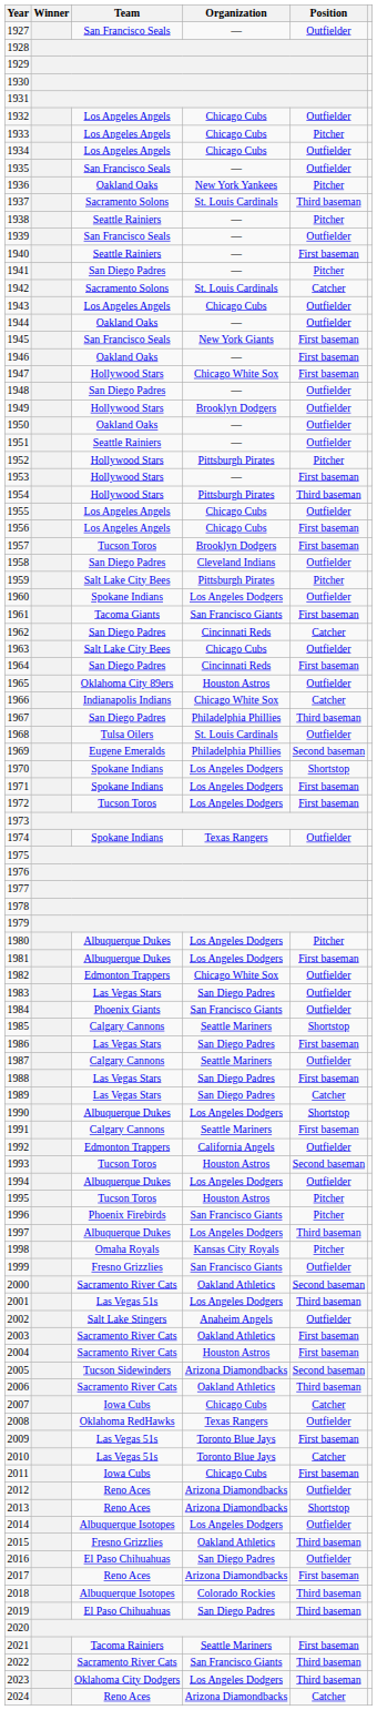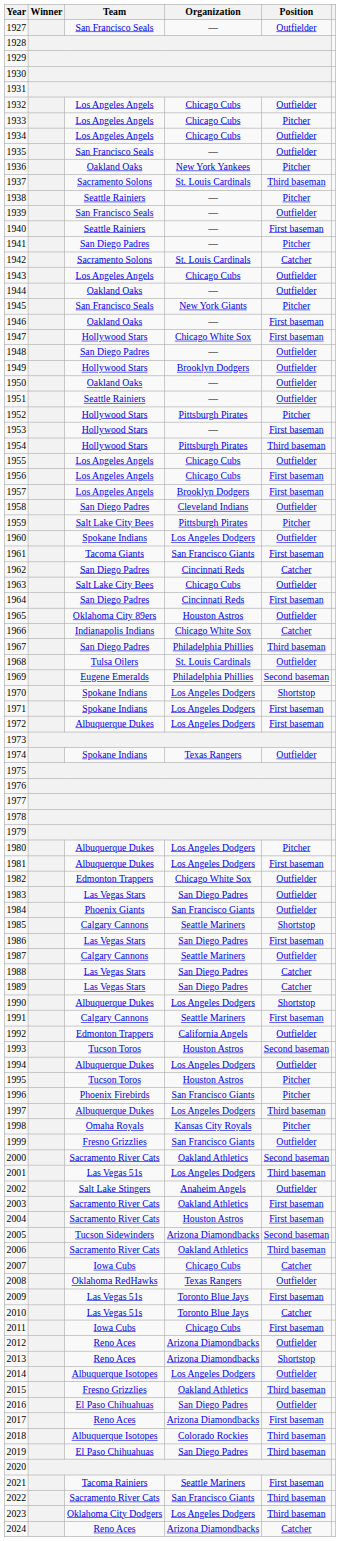 <table class="wikitable sortable plainrowheaders" style="text-align:center">
 <tr>
 <th scope="col">Year</th>
 <th scope="col">Winner</th>
 <th scope="col">Team</th>
 <th scope="col">Organization</th>
 <th scope="col">Position</th>
 <th scope="col" class="unsortable"></th>
 </tr>
 <tr>
 <td>1927</td>
 <th scope="row" style="text-align:center"></th>
 <td><a href='#'>San Francisco Seals</a></td>
 <td>—</td>
 <td><a href='#'>Outfielder</a></td>
 <td></td>
 </tr>
 <tr>
 <td>1928</td>
 <th scope="row" style="text-align:center" colspan="4"></th>
 <td></td>
 </tr>
 <tr>
 <td>1929</td>
 <th scope="row" style="text-align:center" colspan="4"></th>
 <td></td>
 </tr>
 <tr>
 <td>1930</td>
 <th scope="row" style="text-align:center" colspan="4"></th>
 <td></td>
 </tr>
 <tr>
 <td>1931</td>
 <th scope="row" style="text-align:center" colspan="4"></th>
 <td></td>
 </tr>
 <tr>
 <td>1932</td>
 <th scope="row" style="text-align:center"></th>
 <td><a href='#'>Los Angeles Angels</a></td>
 <td><a href='#'>Chicago Cubs</a></td>
 <td><a href='#'>Outfielder</a></td>
 <td></td>
 </tr>
 <tr>
 <td>1933</td>
 <th scope="row" style="text-align:center"></th>
 <td><a href='#'>Los Angeles Angels</a></td>
 <td><a href='#'>Chicago Cubs</a></td>
 <td><a href='#'>Pitcher</a></td>
 <td></td>
 </tr>
 <tr>
 <td>1934</td>
 <th scope="row" style="text-align:center"></th>
 <td><a href='#'>Los Angeles Angels</a></td>
 <td><a href='#'>Chicago Cubs</a></td>
 <td><a href='#'>Outfielder</a></td>
 <td></td>
 </tr>
 <tr>
 <td>1935</td>
 <th scope="row" style="text-align:center"></th>
 <td><a href='#'>San Francisco Seals</a></td>
 <td>—</td>
 <td><a href='#'>Outfielder</a></td>
 <td></td>
 </tr>
 <tr>
 <td>1936</td>
 <th scope="row" style="text-align:center"></th>
 <td><a href='#'>Oakland Oaks</a></td>
 <td><a href='#'>New York Yankees</a></td>
 <td><a href='#'>Pitcher</a></td>
 <td></td>
 </tr>
 <tr>
 <td>1937</td>
 <th scope="row" style="text-align:center"></th>
 <td><a href='#'>Sacramento Solons</a></td>
 <td><a href='#'>St. Louis Cardinals</a></td>
 <td><a href='#'>Third baseman</a></td>
 <td></td>
 </tr>
 <tr>
 <td>1938</td>
 <th scope="row" style="text-align:center"></th>
 <td><a href='#'>Seattle Rainiers</a></td>
 <td>—</td>
 <td><a href='#'>Pitcher</a></td>
 <td></td>
 </tr>
 <tr>
 <td>1939</td>
 <th scope="row" style="text-align:center"></th>
 <td><a href='#'>San Francisco Seals</a></td>
 <td>—</td>
 <td><a href='#'>Outfielder</a></td>
 <td></td>
 </tr>
 <tr>
 <td>1940</td>
 <th scope="row" style="text-align:center"></th>
 <td><a href='#'>Seattle Rainiers</a></td>
 <td>—</td>
 <td><a href='#'>First baseman</a></td>
 <td></td>
 </tr>
 <tr>
 <td>1941</td>
 <th scope="row" style="text-align:center"></th>
 <td><a href='#'>San Diego Padres</a></td>
 <td>—</td>
 <td><a href='#'>Pitcher</a></td>
 <td></td>
 </tr>
 <tr>
 <td>1942</td>
 <th scope="row" style="text-align:center"></th>
 <td><a href='#'>Sacramento Solons</a></td>
 <td><a href='#'>St. Louis Cardinals</a></td>
 <td><a href='#'>Catcher</a></td>
 <td></td>
 </tr>
 <tr>
 <td>1943</td>
 <th scope="row" style="text-align:center"></th>
 <td><a href='#'>Los Angeles Angels</a></td>
 <td><a href='#'>Chicago Cubs</a></td>
 <td><a href='#'>Outfielder</a></td>
 <td></td>
 </tr>
 <tr>
 <td>1944</td>
 <th scope="row" style="text-align:center"> </th>
 <td><a href='#'>Oakland Oaks</a></td>
 <td>—</td>
 <td><a href='#'>Outfielder</a></td>
 <td></td>
 </tr>
 <tr>
 <td>1945</td>
 <th scope="row" style="text-align:center"></th>
 <td><a href='#'>San Francisco Seals</a></td>
 <td><a href='#'>New York Giants</a></td>
-<td><a href='#'>First baseman</a></td>
+<td><a href='#'>Pitcher</a></td>
 <td></td>
 </tr>
 <tr>
 <td>1946</td>
 <th scope="row" style="text-align:center"> </th>
 <td><a href='#'>Oakland Oaks</a></td>
 <td>—</td>
 <td><a href='#'>First baseman</a></td>
 <td></td>
 </tr>
 <tr>
 <td>1947</td>
 <th scope="row" style="text-align:center"></th>
 <td><a href='#'>Hollywood Stars</a></td>
 <td><a href='#'>Chicago White Sox</a></td>
 <td><a href='#'>First baseman</a></td>
 <td></td>
 </tr>
 <tr>
 <td>1948</td>
 <th scope="row" style="text-align:center"></th>
 <td><a href='#'>San Diego Padres</a></td>
 <td>—</td>
 <td><a href='#'>Outfielder</a></td>
 <td></td>
 </tr>
 <tr>
 <td>1949</td>
 <th scope="row" style="text-align:center"></th>
 <td><a href='#'>Hollywood Stars</a></td>
 <td><a href='#'>Brooklyn Dodgers</a></td>
 <td><a href='#'>Outfielder</a></td>
 <td></td>
 </tr>
 <tr>
 <td>1950</td>
 <th scope="row" style="text-align:center"></th>
 <td><a href='#'>Oakland Oaks</a></td>
 <td>—</td>
 <td><a href='#'>Outfielder</a></td>
 <td></td>
 </tr>
 <tr>
 <td>1951</td>
 <th scope="row" style="text-align:center"></th>
 <td><a href='#'>Seattle Rainiers</a></td>
 <td>—</td>
 <td><a href='#'>Outfielder</a></td>
 <td></td>
 </tr>
 <tr>
 <td>1952</td>
 <th scope="row" style="text-align:center"></th>
 <td><a href='#'>Hollywood Stars</a></td>
 <td><a href='#'>Pittsburgh Pirates</a></td>
 <td><a href='#'>Pitcher</a></td>
 <td></td>
 </tr>
 <tr>
 <td>1953</td>
 <th scope="row" style="text-align:center"></th>
 <td><a href='#'>Hollywood Stars</a></td>
 <td>—</td>
 <td><a href='#'>First baseman</a></td>
 <td></td>
 </tr>
 <tr>
 <td>1954</td>
 <th scope="row" style="text-align:center"></th>
 <td><a href='#'>Hollywood Stars</a></td>
 <td><a href='#'>Pittsburgh Pirates</a></td>
 <td><a href='#'>Third baseman</a></td>
 <td></td>
 </tr>
 <tr>
 <td>1955</td>
 <th scope="row" style="text-align:center"> </th>
 <td><a href='#'>Los Angeles Angels</a></td>
 <td><a href='#'>Chicago Cubs</a></td>
 <td><a href='#'>Outfielder</a></td>
 <td></td>
 </tr>
 <tr>
 <td>1956</td>
 <th scope="row" style="text-align:center"> </th>
 <td><a href='#'>Los Angeles Angels</a></td>
 <td><a href='#'>Chicago Cubs</a></td>
 <td><a href='#'>First baseman</a></td>
 <td></td>
 </tr>
 <tr>
 <td>1957</td>
 <th scope="row" style="text-align:center"> </th>
-<td><a href='#'>Tucson Toros</a></td>
+<td><a href='#'>Los Angeles Angels</a></td>
 <td><a href='#'>Brooklyn Dodgers</a></td>
 <td><a href='#'>First baseman</a></td>
 <td></td>
 </tr>
 <tr>
 <td>1958</td>
 <th scope="row" style="text-align:center"></th>
 <td><a href='#'>San Diego Padres</a></td>
 <td><a href='#'>Cleveland Indians</a></td>
 <td><a href='#'>Outfielder</a></td>
 <td></td>
 </tr>
 <tr>
 <td>1959</td>
 <th scope="row" style="text-align:center"></th>
 <td><a href='#'>Salt Lake City Bees</a></td>
 <td><a href='#'>Pittsburgh Pirates</a></td>
 <td><a href='#'>Pitcher</a></td>
 <td></td>
 </tr>
 <tr>
 <td>1960</td>
 <th scope="row" style="text-align:center"></th>
 <td><a href='#'>Spokane Indians</a></td>
 <td><a href='#'>Los Angeles Dodgers</a></td>
 <td><a href='#'>Outfielder</a></td>
 <td></td>
 </tr>
 <tr>
 <td>1961</td>
 <th scope="row" style="text-align:center"></th>
 <td><a href='#'>Tacoma Giants</a></td>
 <td><a href='#'>San Francisco Giants</a></td>
 <td><a href='#'>First baseman</a></td>
 <td></td>
 </tr>
 <tr>
 <td>1962</td>
 <th scope="row" style="text-align:center"></th>
 <td><a href='#'>San Diego Padres</a></td>
 <td><a href='#'>Cincinnati Reds</a></td>
 <td><a href='#'>Catcher</a></td>
 <td></td>
 </tr>
 <tr>
 <td>1963</td>
 <th scope="row" style="text-align:center"></th>
 <td><a href='#'>Salt Lake City Bees</a></td>
 <td><a href='#'>Chicago Cubs</a></td>
 <td><a href='#'>Outfielder</a></td>
 <td></td>
 </tr>
 <tr>
 <td>1964</td>
 <th scope="row" style="text-align:center"></th>
 <td><a href='#'>San Diego Padres</a></td>
 <td><a href='#'>Cincinnati Reds</a></td>
 <td><a href='#'>First baseman</a></td>
 <td></td>
 </tr>
 <tr>
 <td>1965</td>
 <th scope="row" style="text-align:center"></th>
 <td><a href='#'>Oklahoma City 89ers</a></td>
 <td><a href='#'>Houston Astros</a></td>
 <td><a href='#'>Outfielder</a></td>
 <td></td>
 </tr>
 <tr>
 <td>1966</td>
 <th scope="row" style="text-align:center"></th>
 <td><a href='#'>Indianapolis Indians</a></td>
 <td><a href='#'>Chicago White Sox</a></td>
 <td><a href='#'>Catcher</a></td>
 <td></td>
 </tr>
 <tr>
 <td>1967</td>
 <th scope="row" style="text-align:center"></th>
 <td><a href='#'>San Diego Padres</a></td>
 <td><a href='#'>Philadelphia Phillies</a></td>
 <td><a href='#'>Third baseman</a></td>
 <td></td>
 </tr>
 <tr>
 <td>1968</td>
 <th scope="row" style="text-align:center"></th>
 <td><a href='#'>Tulsa Oilers</a></td>
 <td><a href='#'>St. Louis Cardinals</a></td>
 <td><a href='#'>Outfielder</a></td>
 <td></td>
 </tr>
 <tr>
 <td>1969</td>
 <th scope="row" style="text-align:center"></th>
 <td><a href='#'>Eugene Emeralds</a></td>
 <td><a href='#'>Philadelphia Phillies</a></td>
 <td><a href='#'>Second baseman</a></td>
 <td></td>
 </tr>
 <tr>
 <td>1970</td>
 <th scope="row" style="text-align:center"></th>
 <td><a href='#'>Spokane Indians</a></td>
 <td><a href='#'>Los Angeles Dodgers</a></td>
 <td><a href='#'>Shortstop</a></td>
 <td></td>
 </tr>
 <tr>
 <td>1971</td>
 <th scope="row" style="text-align:center"></th>
 <td><a href='#'>Spokane Indians</a></td>
 <td><a href='#'>Los Angeles Dodgers</a></td>
 <td><a href='#'>First baseman</a></td>
 <td></td>
 </tr>
 <tr>
 <td>1972</td>
 <th scope="row" style="text-align:center"></th>
-<td><a href='#'>Tucson Toros</a></td>
+<td><a href='#'>Albuquerque Dukes</a></td>
 <td><a href='#'>Los Angeles Dodgers</a></td>
 <td><a href='#'>First baseman</a></td>
 <td></td>
 </tr>
 <tr>
 <td>1973</td>
 <th scope="row" style="text-align:center" colspan="4"></th>
 <td></td>
 </tr>
 <tr>
 <td>1974</td>
 <th scope="row" style="text-align:center"></th>
 <td><a href='#'>Spokane Indians</a></td>
 <td><a href='#'>Texas Rangers</a></td>
 <td><a href='#'>Outfielder</a></td>
 <td></td>
 </tr>
 <tr>
 <td>1975</td>
 <th scope="row" style="text-align:center" colspan="4"></th>
 <td></td>
 </tr>
 <tr>
 <td>1976</td>
 <th scope="row" style="text-align:center" colspan="4"></th>
 <td></td>
 </tr>
 <tr>
 <td>1977</td>
 <th scope="row" style="text-align:center" colspan="4"></th>
 <td></td>
 </tr>
 <tr>
 <td>1978</td>
 <th scope="row" style="text-align:center" colspan="4"></th>
 <td></td>
 </tr>
 <tr>
 <td>1979</td>
 <th scope="row" style="text-align:center" colspan="4"></th>
 <td></td>
 </tr>
 <tr>
 <td>1980</td>
 <th scope="row" style="text-align:center"></th>
 <td><a href='#'>Albuquerque Dukes</a></td>
 <td><a href='#'>Los Angeles Dodgers</a></td>
 <td><a href='#'>Pitcher</a></td>
 <td></td>
 </tr>
 <tr>
 <td>1981</td>
 <th scope="row" style="text-align:center"></th>
 <td><a href='#'>Albuquerque Dukes</a></td>
 <td><a href='#'>Los Angeles Dodgers</a></td>
 <td><a href='#'>First baseman</a></td>
 <td></td>
 </tr>
 <tr>
 <td>1982</td>
 <th scope="row" style="text-align:center"></th>
 <td><a href='#'>Edmonton Trappers</a></td>
 <td><a href='#'>Chicago White Sox</a></td>
 <td><a href='#'>Outfielder</a></td>
 <td></td>
 </tr>
 <tr>
 <td>1983</td>
 <th scope="row" style="text-align:center"></th>
 <td><a href='#'>Las Vegas Stars</a></td>
 <td><a href='#'>San Diego Padres</a></td>
 <td><a href='#'>Outfielder</a></td>
 <td></td>
 </tr>
 <tr>
 <td>1984</td>
 <th scope="row" style="text-align:center"></th>
 <td><a href='#'>Phoenix Giants</a></td>
 <td><a href='#'>San Francisco Giants</a></td>
 <td><a href='#'>Outfielder</a></td>
 <td></td>
 </tr>
 <tr>
 <td>1985</td>
 <th scope="row" style="text-align:center"></th>
 <td><a href='#'>Calgary Cannons</a></td>
 <td><a href='#'>Seattle Mariners</a></td>
 <td><a href='#'>Shortstop</a></td>
 <td></td>
 </tr>
 <tr>
 <td>1986</td>
 <th scope="row" style="text-align:center"></th>
 <td><a href='#'>Las Vegas Stars</a></td>
 <td><a href='#'>San Diego Padres</a></td>
 <td><a href='#'>First baseman</a></td>
 <td></td>
 </tr>
 <tr>
 <td>1987</td>
 <th scope="row" style="text-align:center"></th>
 <td><a href='#'>Calgary Cannons</a></td>
 <td><a href='#'>Seattle Mariners</a></td>
 <td><a href='#'>Outfielder</a></td>
 <td></td>
 </tr>
 <tr>
 <td>1988</td>
 <th scope="row" style="text-align:center"> </th>
 <td><a href='#'>Las Vegas Stars</a></td>
 <td><a href='#'>San Diego Padres</a></td>
-<td><a href='#'>First baseman</a></td>
+<td><a href='#'>Catcher</a></td>
 <td></td>
 </tr>
 <tr>
 <td>1989</td>
 <th scope="row" style="text-align:center"> </th>
 <td><a href='#'>Las Vegas Stars</a></td>
 <td><a href='#'>San Diego Padres</a></td>
 <td><a href='#'>Catcher</a></td>
 <td></td>
 </tr>
 <tr>
 <td>1990</td>
 <th scope="row" style="text-align:center"></th>
 <td><a href='#'>Albuquerque Dukes</a></td>
 <td><a href='#'>Los Angeles Dodgers</a></td>
 <td><a href='#'>Shortstop</a></td>
 <td></td>
 </tr>
 <tr>
 <td>1991</td>
 <th scope="row" style="text-align:center"></th>
 <td><a href='#'>Calgary Cannons</a></td>
 <td><a href='#'>Seattle Mariners</a></td>
 <td><a href='#'>First baseman</a></td>
 <td></td>
 </tr>
 <tr>
 <td>1992</td>
 <th scope="row" style="text-align:center"></th>
 <td><a href='#'>Edmonton Trappers</a></td>
 <td><a href='#'>California Angels</a></td>
 <td><a href='#'>Outfielder</a></td>
 <td></td>
 </tr>
 <tr>
 <td>1993</td>
 <th scope="row" style="text-align:center"></th>
 <td><a href='#'>Tucson Toros</a></td>
 <td><a href='#'>Houston Astros</a></td>
 <td><a href='#'>Second baseman</a></td>
 <td></td>
 </tr>
 <tr>
 <td>1994</td>
 <th scope="row" style="text-align:center"></th>
 <td><a href='#'>Albuquerque Dukes</a></td>
 <td><a href='#'>Los Angeles Dodgers</a></td>
 <td><a href='#'>Outfielder</a></td>
 <td></td>
 </tr>
 <tr>
 <td>1995</td>
 <th scope="row" style="text-align:center"></th>
 <td><a href='#'>Tucson Toros</a></td>
 <td><a href='#'>Houston Astros</a></td>
 <td><a href='#'>Pitcher</a></td>
 <td></td>
 </tr>
 <tr>
 <td>1996</td>
 <th scope="row" style="text-align:center"></th>
 <td><a href='#'>Phoenix Firebirds</a></td>
 <td><a href='#'>San Francisco Giants</a></td>
 <td><a href='#'>Pitcher</a></td>
 <td></td>
 </tr>
 <tr>
 <td>1997</td>
 <th scope="row" style="text-align:center"></th>
 <td><a href='#'>Albuquerque Dukes</a></td>
 <td><a href='#'>Los Angeles Dodgers</a></td>
 <td><a href='#'>Third baseman</a></td>
 <td></td>
 </tr>
 <tr>
 <td>1998</td>
 <th scope="row" style="text-align:center"></th>
 <td><a href='#'>Omaha Royals</a></td>
 <td><a href='#'>Kansas City Royals</a></td>
 <td><a href='#'>Pitcher</a></td>
 <td></td>
 </tr>
 <tr>
 <td>1999</td>
 <th scope="row" style="text-align:center"></th>
 <td><a href='#'>Fresno Grizzlies</a></td>
 <td><a href='#'>San Francisco Giants</a></td>
 <td><a href='#'>Outfielder</a></td>
 <td></td>
 </tr>
 <tr>
 <td>2000</td>
 <th scope="row" style="text-align:center"></th>
 <td><a href='#'>Sacramento River Cats</a></td>
 <td><a href='#'>Oakland Athletics</a></td>
 <td><a href='#'>Second baseman</a></td>
 <td></td>
 </tr>
 <tr>
 <td>2001</td>
 <th scope="row" style="text-align:center"></th>
 <td><a href='#'>Las Vegas 51s</a></td>
 <td><a href='#'>Los Angeles Dodgers</a></td>
 <td><a href='#'>Third baseman</a></td>
 <td></td>
 </tr>
 <tr>
 <td>2002</td>
 <th scope="row" style="text-align:center"></th>
 <td><a href='#'>Salt Lake Stingers</a></td>
 <td><a href='#'>Anaheim Angels</a></td>
 <td><a href='#'>Outfielder</a></td>
 <td></td>
 </tr>
 <tr>
 <td>2003</td>
 <th scope="row" style="text-align:center"></th>
 <td><a href='#'>Sacramento River Cats</a></td>
 <td><a href='#'>Oakland Athletics</a></td>
 <td><a href='#'>First baseman</a></td>
 <td></td>
 </tr>
 <tr>
 <td>2004</td>
 <th scope="row" style="text-align:center"></th>
 <td><a href='#'>Sacramento River Cats</a></td>
 <td><a href='#'>Houston Astros</a></td>
 <td><a href='#'>First baseman</a></td>
 <td></td>
 </tr>
 <tr>
 <td>2005</td>
 <th scope="row" style="text-align:center"></th>
 <td><a href='#'>Tucson Sidewinders</a></td>
 <td><a href='#'>Arizona Diamondbacks</a></td>
 <td><a href='#'>Second baseman</a></td>
 <td></td>
 </tr>
 <tr>
 <td>2006</td>
 <th scope="row" style="text-align:center"></th>
 <td><a href='#'>Sacramento River Cats</a></td>
 <td><a href='#'>Oakland Athletics</a></td>
 <td><a href='#'>Third baseman</a></td>
 <td></td>
 </tr>
 <tr>
 <td>2007</td>
 <th scope="row" style="text-align:center"></th>
 <td><a href='#'>Iowa Cubs</a></td>
 <td><a href='#'>Chicago Cubs</a></td>
 <td><a href='#'>Catcher</a></td>
 <td></td>
 </tr>
 <tr>
 <td>2008</td>
 <th scope="row" style="text-align:center"></th>
 <td><a href='#'>Oklahoma RedHawks</a></td>
 <td><a href='#'>Texas Rangers</a></td>
 <td><a href='#'>Outfielder</a></td>
 <td></td>
 </tr>
 <tr>
 <td>2009</td>
 <th scope="row" style="text-align:center"></th>
 <td><a href='#'>Las Vegas 51s</a></td>
 <td><a href='#'>Toronto Blue Jays</a></td>
 <td><a href='#'>First baseman</a></td>
 <td></td>
 </tr>
 <tr>
 <td>2010</td>
 <th scope="row" style="text-align:center"></th>
 <td><a href='#'>Las Vegas 51s</a></td>
 <td><a href='#'>Toronto Blue Jays</a></td>
 <td><a href='#'>Catcher</a></td>
 <td></td>
 </tr>
 <tr>
 <td>2011</td>
 <th scope="row" style="text-align:center"></th>
 <td><a href='#'>Iowa Cubs</a></td>
 <td><a href='#'>Chicago Cubs</a></td>
 <td><a href='#'>First baseman</a></td>
 <td></td>
 </tr>
 <tr>
 <td>2012</td>
 <th scope="row" style="text-align:center"></th>
 <td><a href='#'>Reno Aces</a></td>
 <td><a href='#'>Arizona Diamondbacks</a></td>
 <td><a href='#'>Outfielder</a></td>
 <td></td>
 </tr>
 <tr>
 <td>2013</td>
 <th scope="row" style="text-align:center"></th>
 <td><a href='#'>Reno Aces</a></td>
 <td><a href='#'>Arizona Diamondbacks</a></td>
 <td><a href='#'>Shortstop</a></td>
 <td></td>
 </tr>
 <tr>
 <td>2014</td>
 <th scope="row" style="text-align:center"></th>
 <td><a href='#'>Albuquerque Isotopes</a></td>
 <td><a href='#'>Los Angeles Dodgers</a></td>
 <td><a href='#'>Outfielder</a></td>
 <td></td>
 </tr>
 <tr>
 <td>2015</td>
 <th scope="row" style="text-align:center"></th>
 <td><a href='#'>Fresno Grizzlies</a></td>
 <td><a href='#'>Oakland Athletics</a></td>
 <td><a href='#'>Third baseman</a></td>
 <td></td>
 </tr>
 <tr>
 <td>2016</td>
 <th scope="row" style="text-align:center"></th>
 <td><a href='#'>El Paso Chihuahuas</a></td>
 <td><a href='#'>San Diego Padres</a></td>
 <td><a href='#'>Outfielder</a></td>
 <td></td>
 </tr>
 <tr>
 <td>2017</td>
 <th scope="row" style="text-align:center"></th>
 <td><a href='#'>Reno Aces</a></td>
 <td><a href='#'>Arizona Diamondbacks</a></td>
 <td><a href='#'>First baseman</a></td>
 <td></td>
 </tr>
 <tr>
 <td>2018</td>
 <th scope="row" style="text-align:center"></th>
 <td><a href='#'>Albuquerque Isotopes</a></td>
 <td><a href='#'>Colorado Rockies</a></td>
 <td><a href='#'>Third baseman</a></td>
 <td></td>
 </tr>
 <tr>
 <td>2019</td>
 <th scope="row" style="text-align:center"></th>
 <td><a href='#'>El Paso Chihuahuas</a></td>
 <td><a href='#'>San Diego Padres</a></td>
 <td><a href='#'>Third baseman</a></td>
 <td></td>
 </tr>
 <tr>
 <td>2020</td>
 <th scope="row" style="text-align:center" colspan="4"></th>
 <td></td>
 </tr>
 <tr>
 <td>2021</td>
 <th scope="row" style="text-align:center"></th>
 <td><a href='#'>Tacoma Rainiers</a></td>
 <td><a href='#'>Seattle Mariners</a></td>
 <td><a href='#'>First baseman</a></td>
 <td></td>
 </tr>
 <tr>
 <td>2022</td>
 <th scope="row" style="text-align:center"></th>
 <td><a href='#'>Sacramento River Cats</a></td>
 <td><a href='#'>San Francisco Giants</a></td>
 <td><a href='#'>Third baseman</a></td>
 <td></td>
 </tr>
 <tr>
 <td>2023</td>
 <th scope="row" style="text-align:center"></th>
 <td><a href='#'>Oklahoma City Dodgers</a></td>
 <td><a href='#'>Los Angeles Dodgers</a></td>
 <td><a href='#'>Third baseman</a></td>
 <td></td>
 </tr>
 <tr>
 <td>2024</td>
 <th scope="row" style="text-align:center"></th>
 <td><a href='#'>Reno Aces</a></td>
 <td><a href='#'>Arizona Diamondbacks</a></td>
 <td><a href='#'>Catcher</a></td>
 <td></td>
 </tr>
 </table>
